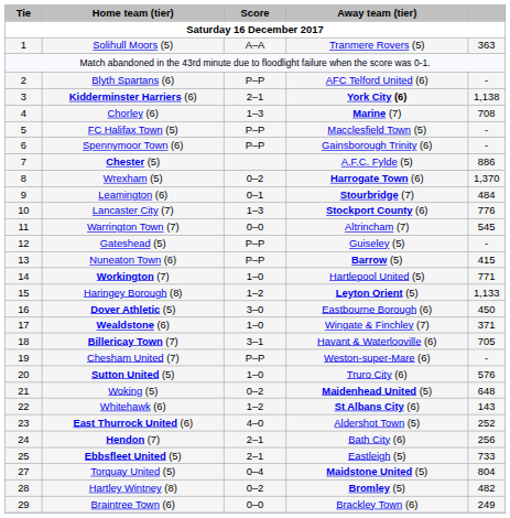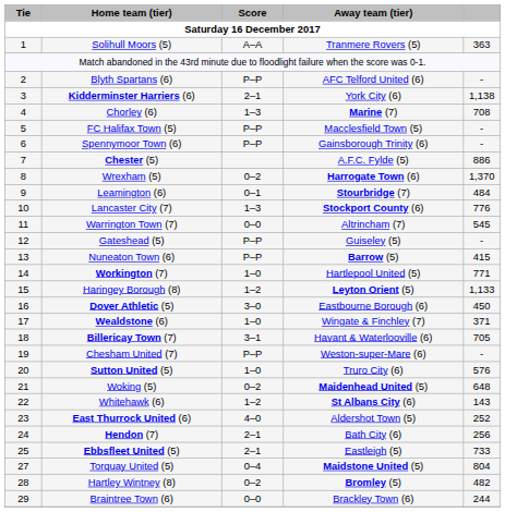 <table class="wikitable" style="width: 700px; background:WhiteSmoke; text-align:center; font-size:90%">
 <tr>
 <td scope="col" style="width:  7.50%; background:silver;"><strong>Tie</strong></td>
 <td scope="col" style="width: 36.25%; background:silver;"><strong>Home team (tier)</strong></td>
 <td scope="col" style="width: 12.50%; background:silver;"><strong>Score</strong></td>
 <td scope="col" style="width: 36.25%; background:silver;"><strong>Away team (tier)</strong></td>
 <td scope="col" style="width:  7.50%; background:silver;"><strong></strong></td>
 </tr>
 <tr>
 <td colspan="5" style= background:White><strong>Saturday 16 December 2017</strong></td>
 </tr>
 <tr>
 <td>1</td>
 <td><a href='#'>Solihull Moors</a> (5)</td>
 <td>A–A</td>
 <td><a href='#'>Tranmere Rovers</a> (5)</td>
 <td>363</td>
 </tr>
 <tr>
 <td colspan="5" style="background:GhostWhite; height:20px; text-align:center; font-size:90%">Match abandoned in the 43rd minute due to floodlight failure when the score was 0-1.</td>
 </tr>
 <tr>
 <td>2</td>
 <td><a href='#'>Blyth Spartans</a> (6)</td>
 <td>P–P</td>
 <td><a href='#'>AFC Telford United</a> (6)</td>
 <td>-</td>
 </tr>
 <tr>
 <td>3</td>
 <td><strong><a href='#'>Kidderminster Harriers</a></strong> (6)</td>
 <td>2–1</td>
-<td><strong><a href='#'>York City</a> (6)</strong></td>
+<td><a href='#'>York City</a> (6)</td>
 <td>1,138</td>
 </tr>
 <tr>
 <td>4</td>
 <td><a href='#'>Chorley</a> (6)</td>
 <td>1–3</td>
 <td><strong><a href='#'>Marine</a></strong> (7)</td>
 <td>708</td>
 </tr>
 <tr>
 <td>5</td>
 <td><a href='#'>FC Halifax Town</a> (5)</td>
 <td>P–P</td>
 <td><a href='#'>Macclesfield Town</a> (5)</td>
 <td>-</td>
 </tr>
 <tr>
 <td>6</td>
 <td><a href='#'>Spennymoor Town</a> (6)</td>
 <td>P–P</td>
 <td><a href='#'>Gainsborough Trinity</a> (6)</td>
 <td>-</td>
 </tr>
 <tr>
 <td>7</td>
 <td><strong><a href='#'>Chester</a></strong> (5)</td>
 <td></td>
 <td><a href='#'>A.F.C. Fylde</a> (5)</td>
 <td>886</td>
 </tr>
 <tr>
 <td>8</td>
 <td><a href='#'>Wrexham</a> (5)</td>
 <td>0–2</td>
 <td><strong><a href='#'>Harrogate Town</a></strong> (6)</td>
 <td>1,370</td>
 </tr>
 <tr>
 <td>9</td>
 <td><a href='#'>Leamington</a> (6)</td>
 <td>0–1</td>
 <td><strong><a href='#'>Stourbridge</a></strong> (7)</td>
 <td>484</td>
 </tr>
 <tr>
 <td>10</td>
 <td><a href='#'>Lancaster City</a> (7)</td>
 <td>1–3</td>
 <td><strong><a href='#'>Stockport County</a></strong> (6)</td>
 <td>776</td>
 </tr>
 <tr>
 <td>11</td>
 <td><a href='#'>Warrington Town</a> (7)</td>
 <td>0–0</td>
 <td><a href='#'>Altrincham</a> (7)</td>
 <td>545</td>
 </tr>
 <tr>
 <td>12</td>
 <td><a href='#'>Gateshead</a> (5)</td>
 <td>P–P</td>
 <td><a href='#'>Guiseley</a> (5)</td>
 <td>-</td>
 </tr>
 <tr>
 <td>13</td>
 <td><a href='#'>Nuneaton Town</a> (6)</td>
 <td>P–P</td>
 <td><strong><a href='#'>Barrow</a></strong> (5)</td>
 <td>415</td>
 </tr>
 <tr>
 <td>14</td>
 <td><strong><a href='#'>Workington</a></strong> (7)</td>
 <td>1–0</td>
 <td><a href='#'>Hartlepool United</a> (5)</td>
 <td>771</td>
 </tr>
 <tr>
 <td>15</td>
 <td><a href='#'>Haringey Borough</a> (8)</td>
 <td>1–2</td>
 <td><strong><a href='#'>Leyton Orient</a></strong> (5)</td>
 <td>1,133</td>
 </tr>
 <tr>
 <td>16</td>
 <td><strong><a href='#'>Dover Athletic</a></strong> (5)</td>
 <td>3–0</td>
 <td><a href='#'>Eastbourne Borough</a> (6)</td>
 <td>450</td>
 </tr>
 <tr>
 <td>17</td>
 <td><strong><a href='#'>Wealdstone</a></strong> (6)</td>
 <td>1–0</td>
 <td><a href='#'>Wingate & Finchley</a> (7)</td>
 <td>371</td>
 </tr>
 <tr>
 <td>18</td>
 <td><strong><a href='#'>Billericay Town</a></strong> (7)</td>
 <td>3–1</td>
 <td><a href='#'>Havant & Waterlooville</a> (6)</td>
 <td>705</td>
 </tr>
 <tr>
 <td>19</td>
 <td><a href='#'>Chesham United</a> (7)</td>
 <td>P–P</td>
 <td><a href='#'>Weston-super-Mare</a> (6)</td>
 <td>-</td>
 </tr>
 <tr>
 <td>20</td>
 <td><strong><a href='#'>Sutton United</a></strong> (5)</td>
 <td>1–0</td>
 <td><a href='#'>Truro City</a> (6)</td>
 <td>576</td>
 </tr>
 <tr>
 <td>21</td>
 <td><a href='#'>Woking</a> (5)</td>
 <td>0–2</td>
 <td><strong><a href='#'>Maidenhead United</a></strong> (5)</td>
 <td>648</td>
 </tr>
 <tr>
 <td>22</td>
 <td><a href='#'>Whitehawk</a> (6)</td>
 <td>1–2</td>
 <td><strong><a href='#'>St Albans City</a></strong> (6)</td>
 <td>143</td>
 </tr>
 <tr>
 <td>23</td>
 <td><strong><a href='#'>East Thurrock United</a></strong> (6)</td>
 <td>4–0</td>
 <td><a href='#'>Aldershot Town</a> (5)</td>
 <td>252</td>
 </tr>
 <tr>
 <td>24</td>
 <td><strong><a href='#'>Hendon</a></strong> (7)</td>
 <td>2–1</td>
 <td><a href='#'>Bath City</a> (6)</td>
 <td>256</td>
 </tr>
 <tr>
 <td>25</td>
 <td><strong><a href='#'>Ebbsfleet United</a></strong> (5)</td>
 <td>2–1</td>
 <td><a href='#'>Eastleigh</a> (5)</td>
 <td>733</td>
 </tr>
 <tr>
 <td>27</td>
 <td><a href='#'>Torquay United</a> (5)</td>
 <td>0–4</td>
 <td><strong><a href='#'>Maidstone United</a></strong> (5)</td>
 <td>804</td>
 </tr>
 <tr>
 <td>28</td>
 <td><a href='#'>Hartley Wintney</a> (8)</td>
 <td>0–2</td>
 <td><strong><a href='#'>Bromley</a></strong> (5)</td>
 <td>482</td>
 </tr>
 <tr>
 <td>29</td>
 <td><a href='#'>Braintree Town</a> (6)</td>
 <td>0–0</td>
 <td><a href='#'>Brackley Town</a> (6)</td>
-<td>249</td>
+<td>244</td>
 </tr>
 <tr>
 </tr>
 </table>
